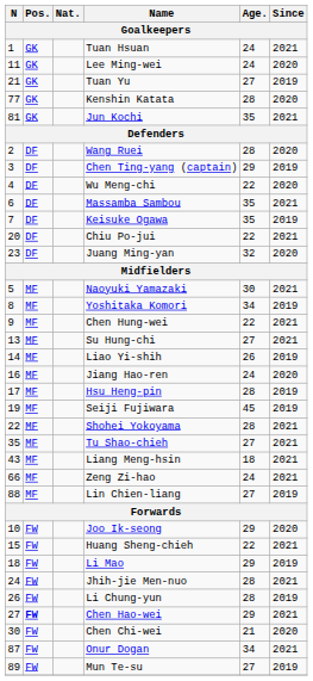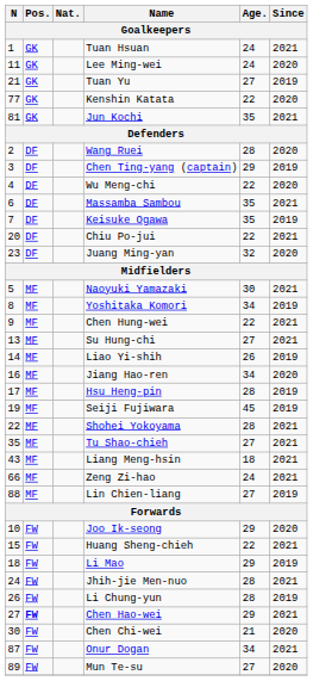 <table class="wikitable sortable">
 <tr>
 <th>N</th>
 <th>Pos.</th>
 <th>Nat.</th>
 <th>Name</th>
 <th>Age.</th>
 <th>Since</th>
 </tr>
 <tr>
 <th colspan="8">Goalkeepers</th>
 </tr>
 <tr>
 <td>1</td>
 <td><a href='#'>GK</a></td>
 <td></td>
 <td>Tuan Hsuan</td>
 <td>24</td>
 <td>2021</td>
 </tr>
 <tr>
 <td>11</td>
 <td><a href='#'>GK</a></td>
 <td></td>
 <td>Lee Ming-wei</td>
 <td>24</td>
 <td>2020</td>
 </tr>
 <tr>
 <td>21</td>
 <td><a href='#'>GK</a></td>
 <td></td>
 <td>Tuan Yu</td>
 <td>27</td>
 <td>2019</td>
 </tr>
 <tr>
 <td>77</td>
 <td><a href='#'>GK</a></td>
 <td></td>
 <td>Kenshin Katata</td>
-<td>28</td>
+<td>22</td>
 <td>2020</td>
 </tr>
 <tr>
 <td>81</td>
 <td><a href='#'>GK</a></td>
 <td></td>
 <td><a href='#'>Jun Kochi</a></td>
 <td>35</td>
 <td>2021</td>
 </tr>
 <tr>
 <th colspan="8">Defenders</th>
 </tr>
 <tr>
 <td>2</td>
 <td><a href='#'>DF</a></td>
 <td></td>
 <td><a href='#'>Wang Ruei</a></td>
 <td>28</td>
 <td>2020</td>
 </tr>
 <tr>
 <td>3</td>
 <td><a href='#'>DF</a></td>
 <td></td>
 <td><a href='#'>Chen Ting-yang</a> (<a href='#'>captain</a>)</td>
 <td>29</td>
 <td>2019</td>
 </tr>
 <tr>
 <td>4</td>
 <td><a href='#'>DF</a></td>
 <td></td>
 <td>Wu Meng-chi</td>
 <td>22</td>
 <td>2020</td>
 </tr>
 <tr>
 <td>6</td>
 <td><a href='#'>DF</a></td>
 <td></td>
 <td><a href='#'>Massamba Sambou</a></td>
 <td>35</td>
 <td>2021</td>
 </tr>
 <tr>
 <td>7</td>
 <td><a href='#'>DF</a></td>
 <td></td>
 <td><a href='#'>Keisuke Ogawa</a></td>
 <td>35</td>
 <td>2019</td>
 </tr>
 <tr>
 <td>20</td>
 <td><a href='#'>DF</a></td>
 <td></td>
 <td>Chiu Po-jui</td>
 <td>22</td>
 <td>2021</td>
 </tr>
 <tr>
 <td>23</td>
 <td><a href='#'>DF</a></td>
 <td></td>
 <td>Juang Ming-yan</td>
 <td>32</td>
 <td>2020</td>
 </tr>
 <tr>
 <th colspan="8">Midfielders</th>
 </tr>
 <tr>
 <td>5</td>
 <td><a href='#'>MF</a></td>
 <td></td>
 <td><a href='#'>Naoyuki Yamazaki</a></td>
 <td>30</td>
 <td>2021</td>
 </tr>
 <tr>
 <td>8</td>
 <td><a href='#'>MF</a></td>
 <td></td>
 <td><a href='#'>Yoshitaka Komori</a></td>
 <td>34</td>
 <td>2019</td>
 </tr>
 <tr>
 <td>9</td>
 <td><a href='#'>MF</a></td>
 <td></td>
 <td>Chen Hung-wei</td>
 <td>22</td>
 <td>2021</td>
 </tr>
 <tr>
 <td>13</td>
 <td><a href='#'>MF</a></td>
 <td></td>
 <td>Su Hung-chi</td>
 <td>27</td>
 <td>2021</td>
 </tr>
 <tr>
 <td>14</td>
 <td><a href='#'>MF</a></td>
 <td></td>
 <td>Liao Yi-shih</td>
 <td>26</td>
 <td>2019</td>
 </tr>
 <tr>
 <td>16</td>
 <td><a href='#'>MF</a></td>
 <td></td>
 <td>Jiang Hao-ren</td>
-<td>24</td>
+<td>34</td>
 <td>2020</td>
 </tr>
 <tr>
 <td>17</td>
 <td><a href='#'>MF</a></td>
 <td></td>
 <td><a href='#'>Hsu Heng-pin</a></td>
 <td>28</td>
 <td>2019</td>
 </tr>
 <tr>
 <td>19</td>
 <td><a href='#'>MF</a></td>
 <td></td>
 <td>Seiji Fujiwara</td>
 <td>45</td>
 <td>2019</td>
 </tr>
 <tr>
 <td>22</td>
 <td><a href='#'>MF</a></td>
 <td></td>
 <td><a href='#'>Shohei Yokoyama</a></td>
 <td>28</td>
 <td>2021</td>
 </tr>
 <tr>
 <td>35</td>
 <td><a href='#'>MF</a></td>
 <td></td>
 <td><a href='#'>Tu Shao-chieh</a></td>
 <td>27</td>
 <td>2021</td>
 </tr>
 <tr>
 <td>43</td>
 <td><a href='#'>MF</a></td>
 <td></td>
 <td>Liang Meng-hsin</td>
 <td>18</td>
 <td>2021</td>
 </tr>
 <tr>
 <td>66</td>
 <td><a href='#'>MF</a></td>
 <td></td>
 <td>Zeng Zi-hao</td>
 <td>24</td>
 <td>2021</td>
 </tr>
 <tr>
 <td>88</td>
 <td><a href='#'>MF</a></td>
 <td></td>
 <td>Lin Chien-liang</td>
 <td>27</td>
 <td>2019</td>
 </tr>
 <tr>
 <th colspan="8">Forwards</th>
 </tr>
 <tr>
 <td>10</td>
 <td><a href='#'>FW</a></td>
 <td></td>
 <td><a href='#'>Joo Ik-seong</a></td>
 <td>29</td>
 <td>2020</td>
 </tr>
 <tr>
 <td>15</td>
 <td><a href='#'>FW</a></td>
 <td></td>
 <td>Huang Sheng-chieh</td>
 <td>22</td>
 <td>2021</td>
 </tr>
 <tr>
 <td>18</td>
 <td><a href='#'>FW</a></td>
 <td></td>
 <td><a href='#'>Li Mao</a></td>
 <td>29</td>
 <td>2019</td>
 </tr>
 <tr>
 <td>24</td>
 <td><a href='#'>FW</a></td>
 <td></td>
 <td>Jhih-jie Men-nuo</td>
 <td>28</td>
 <td>2021</td>
 </tr>
 <tr>
 <td>26</td>
 <td><a href='#'>FW</a></td>
 <td></td>
 <td>Li Chung-yun</td>
 <td>28</td>
 <td>2019</td>
 </tr>
 <tr>
 <td>27</td>
 <td><strong><a href='#'>FW</a></strong></td>
 <td></td>
 <td><a href='#'>Chen Hao-wei</a></td>
 <td>29</td>
 <td>2021</td>
 </tr>
 <tr>
 <td>30</td>
 <td><a href='#'>FW</a></td>
 <td></td>
 <td>Chen Chi-wei</td>
 <td>21</td>
 <td>2020</td>
 </tr>
 <tr>
 <td>87</td>
 <td><a href='#'>FW</a></td>
 <td></td>
 <td><a href='#'>Onur Dogan</a></td>
 <td>34</td>
 <td>2021</td>
 </tr>
 <tr>
 <td>89</td>
 <td><a href='#'>FW</a></td>
 <td></td>
 <td>Mun Te-su</td>
 <td>27</td>
-<td>2019</td>
+<td>2020</td>
 </tr>
 <tr>
 </tr>
 </table>
